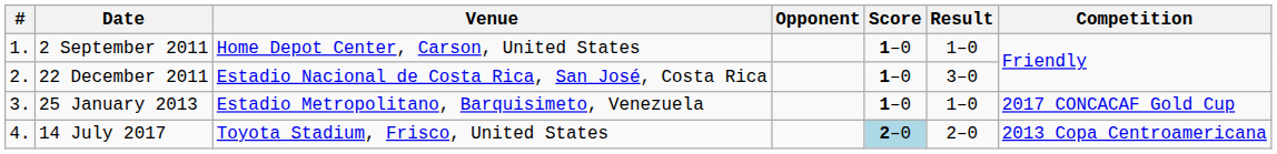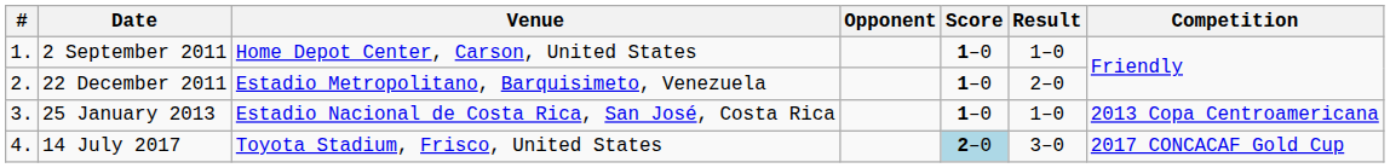 <table class="wikitable">
 <tr>
 <th>#</th>
 <th>Date</th>
 <th>Venue</th>
 <th>Opponent</th>
 <th>Score</th>
 <th>Result</th>
 <th>Competition</th>
 </tr>
 <tr>
 <td>1.</td>
 <td>2 September 2011</td>
 <td><a href='#'>Home Depot Center</a>, <a href='#'>Carson</a>, United States</td>
 <td></td>
 <td align=center><strong>1</strong>–0</td>
 <td align=center>1–0</td>
 <td rowspan=2><a href='#'>Friendly</a></td>
 </tr>
 <tr>
 <td>2.</td>
 <td>22 December 2011</td>
-<td><a href='#'>Estadio Nacional de Costa Rica</a>, <a href='#'>San José</a>, Costa Rica</td>
+<td><a href='#'>Estadio Metropolitano</a>, <a href='#'>Barquisimeto</a>, Venezuela</td>
 <td></td>
 <td align=center><strong>1</strong>–0</td>
-<td align=center>3–0</td>
+<td align=center>2–0</td>
 </tr>
 <tr>
 <td>3.</td>
 <td>25 January 2013</td>
-<td><a href='#'>Estadio Metropolitano</a>, <a href='#'>Barquisimeto</a>, Venezuela</td>
+<td><a href='#'>Estadio Nacional de Costa Rica</a>, <a href='#'>San José</a>, Costa Rica</td>
 <td></td>
 <td align=center><strong>1</strong>–0</td>
 <td align=center>1–0</td>
-<td><a href='#'>2017 CONCACAF Gold Cup</a></td>
+<td><a href='#'>2013 Copa Centroamericana</a></td>
 </tr>
 <tr>
 <td>4.</td>
 <td>14 July 2017</td>
 <td><a href='#'>Toyota Stadium</a>, <a href='#'>Frisco</a>, United States</td>
 <td></td>
 <td align=center style="background: lightblue;"><strong>2</strong>–0</td>
-<td align=center>2–0</td>
-<td><a href='#'>2013 Copa Centroamericana</a></td>
+<td align=center>3–0</td>
+<td><a href='#'>2017 CONCACAF Gold Cup</a></td>
 </tr>
 </table>
